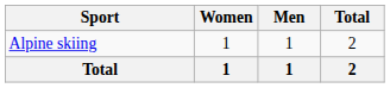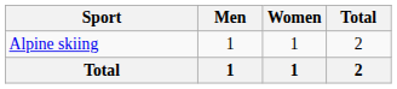 <table class="wikitable sortable" style="text-align:center;">
 <tr>
 <th width=180>Sport</th>
+<th width=55>Men</th>
 <th width=55>Women</th>
-<th width=55>Men</th>
 <th width=55>Total</th>
 </tr>
 <tr>
 <td align=left><a href='#'>Alpine skiing</a></td>
 <td>1</td>
 <td>1</td>
 <td>2</td>
 </tr>
 <tr>
 <th>Total</th>
 <th>1</th>
 <th>1</th>
 <th>2</th>
 </tr>
 </table>
